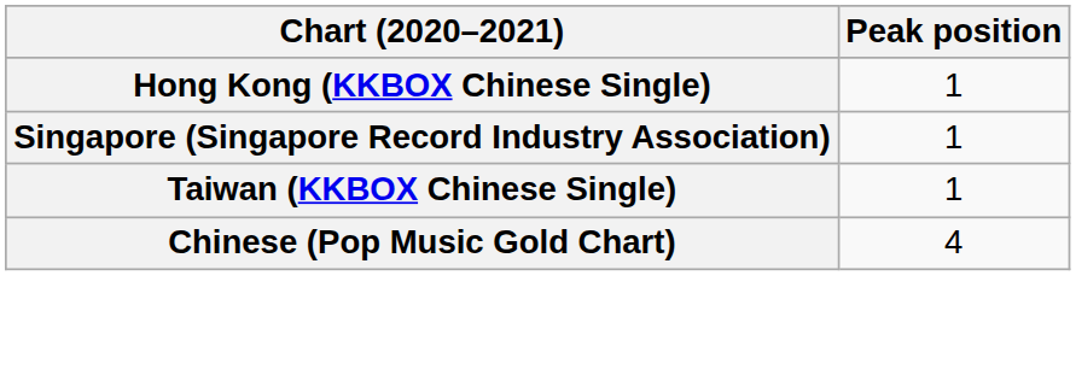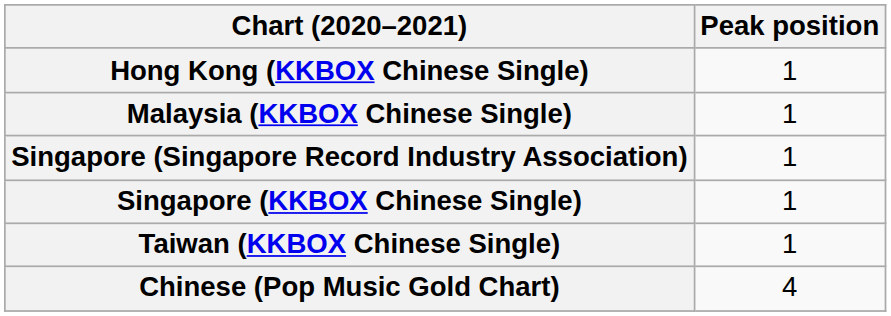 <table class="wikitable sortable plainrowheaders" style="text-align:center">
 <tr>
 <th scope="col">Chart (2020–2021)</th>
 <th scope="col">Peak position</th>
 </tr>
 <tr>
 <th scope="row">Hong Kong (<a href='#'>KKBOX</a> Chinese Single)</th>
 <td>1</td>
 </tr>
 <tr>
+<th scope="row">Malaysia (<a href='#'>KKBOX</a> Chinese Single)</th>
+<td>1</td>
+</tr>
+<tr>
 <th scope="row">Singapore (Singapore Record Industry Association)</th>
+<td>1</td>
+</tr>
+<tr>
+<th scope="row">Singapore (<a href='#'>KKBOX</a> Chinese Single)</th>
 <td>1</td>
 </tr>
 <tr>
 <th scope="row">Taiwan (<a href='#'>KKBOX</a> Chinese Single)</th>
 <td>1</td>
 </tr>
 <tr>
 <th scope="row">Chinese (Pop Music Gold Chart)</th>
 <td>4</td>
 </tr>
 </table>
